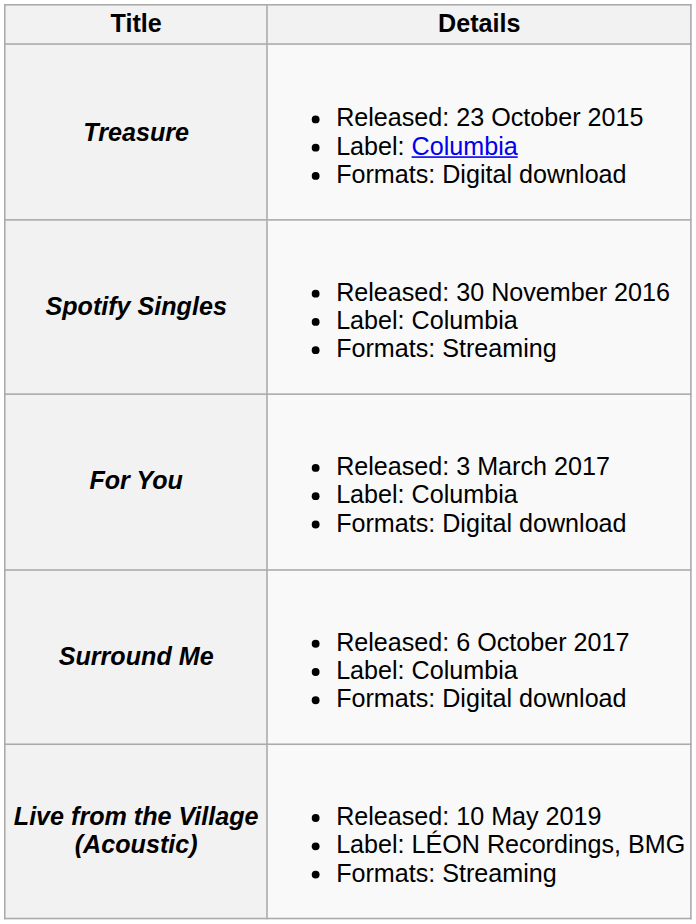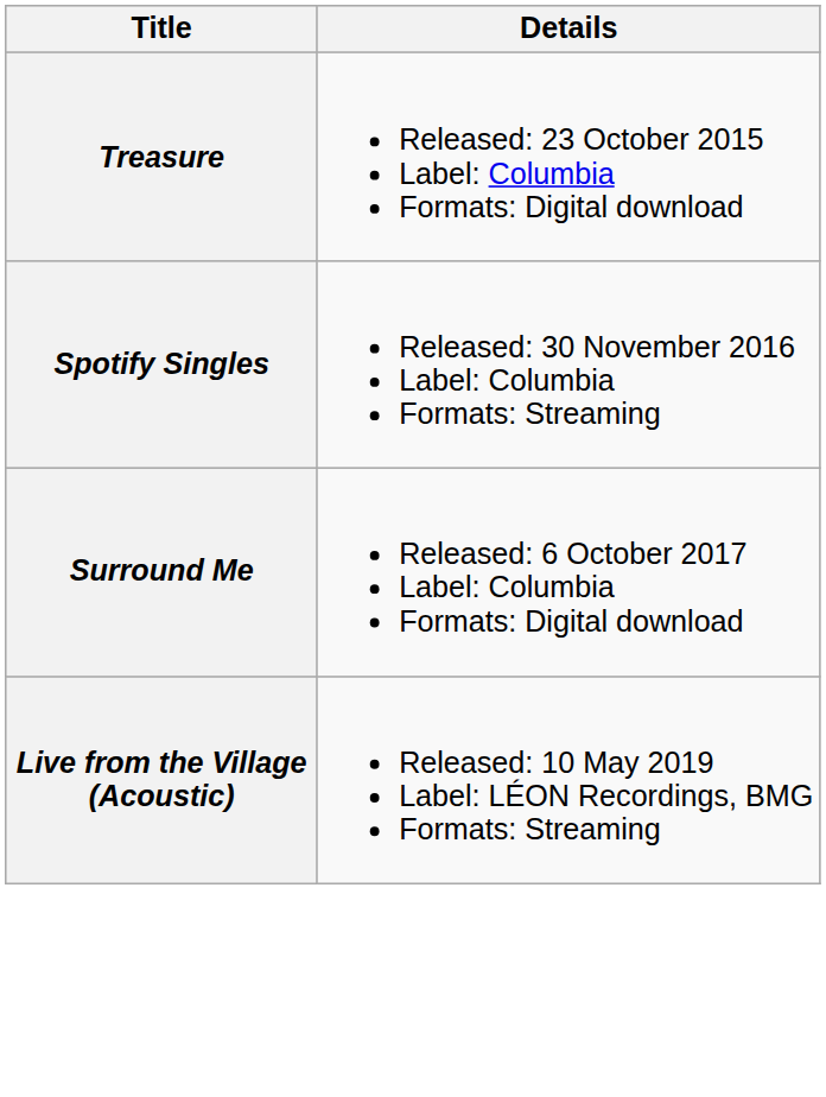 <table class="wikitable plainrowheaders" style="text-align:left;">
 <tr>
 <th style="width:10em;">Title</th>
 <th>Details</th>
 </tr>
 <tr>
 <th scope="row"><em>Treasure</em></th>
 <td><br><ul><li>Released: 23 October 2015</li><li>Label: <a href='#'>Columbia</a></li><li>Formats: Digital download</li></ul></td>
 </tr>
 <tr>
 <th scope="row"><em>Spotify Singles</em></th>
 <td><br><ul><li>Released: 30 November 2016</li><li>Label: Columbia</li><li>Formats: Streaming</li></ul></td>
 </tr>
 <tr>
-<th scope="row"><em>For You</em></th>
-<td><br><ul><li>Released: 3 March 2017</li><li>Label: Columbia</li><li>Formats: Digital download</li></ul></td>
-</tr>
-<tr>
 <th scope="row"><em>Surround Me</em></th>
 <td><br><ul><li>Released: 6 October 2017</li><li>Label: Columbia</li><li>Formats: Digital download</li></ul></td>
 </tr>
 <tr>
 <th scope="row"><em>Live from the Village (Acoustic)</em></th>
 <td><br><ul><li>Released: 10 May 2019</li><li>Label: LÉON Recordings, BMG</li><li>Formats: Streaming</li></ul></td>
 </tr>
 </table>
